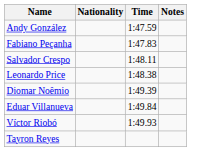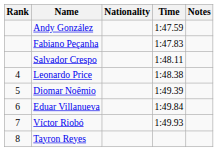 <table class="wikitable sortable" style="text-align:center;font-size:95%">
 <tr>
+<th>Rank</th>
 <th>Name</th>
 <th>Nationality</th>
 <th>Time</th>
 <th>Notes</th>
 </tr>
 <tr>
+<td></td>
 <td align=left><a href='#'>Andy González</a></td>
 <td align=left></td>
 <td>1:47.59</td>
 <td></td>
 </tr>
 <tr>
+<td></td>
 <td align=left><a href='#'>Fabiano Peçanha</a></td>
 <td align=left></td>
 <td>1:47.83</td>
 <td></td>
 </tr>
 <tr>
+<td></td>
 <td align=left><a href='#'>Salvador Crespo</a></td>
 <td align=left></td>
 <td>1:48.11</td>
 <td></td>
 </tr>
 <tr>
+<td>4</td>
 <td align=left><a href='#'>Leonardo Price</a></td>
 <td align=left></td>
 <td>1:48.38</td>
 <td></td>
 </tr>
 <tr>
+<td>5</td>
 <td align=left><a href='#'>Diomar Noêmio</a></td>
 <td align=left></td>
 <td>1:49.39</td>
 <td></td>
 </tr>
 <tr>
+<td>6</td>
 <td align=left><a href='#'>Eduar Villanueva</a></td>
 <td align=left></td>
 <td>1:49.84</td>
 <td></td>
 </tr>
 <tr>
+<td>7</td>
 <td align=left><a href='#'>Víctor Riobó</a></td>
 <td align=left></td>
 <td>1:49.93</td>
 <td></td>
 </tr>
 <tr>
+<td>8</td>
 <td align=left><a href='#'>Tayron Reyes</a></td>
 <td align=left></td>
 <td></td>
 <td></td>
 </tr>
 </table>
